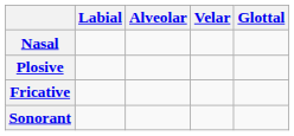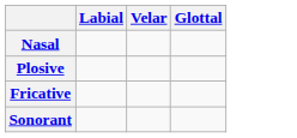 <table class="wikitable" style="text-align:center;">
 <tr>
 <th></th>
 <th><a href='#'>Labial</a></th>
-<th><a href='#'>Alveolar</a></th>
 <th><a href='#'>Velar</a></th>
 <th><a href='#'>Glottal</a></th>
 </tr>
 <tr>
 <th><a href='#'>Nasal</a></th>
 <td> </td>
 <td> </td>
-<td> </td>
 <td></td>
 </tr>
 <tr>
 <th><a href='#'>Plosive</a></th>
-<td> </td>
 <td> </td>
 <td>   </td>
 <td> </td>
 </tr>
 <tr>
 <th><a href='#'>Fricative</a></th>
 <td> </td>
 <td> </td>
 <td> </td>
-<td> </td>
 </tr>
 <tr>
 <th><a href='#'>Sonorant</a></th>
 <td></td>
-<td> </td>
 <td></td>
 <td></td>
 </tr>
 </table>
